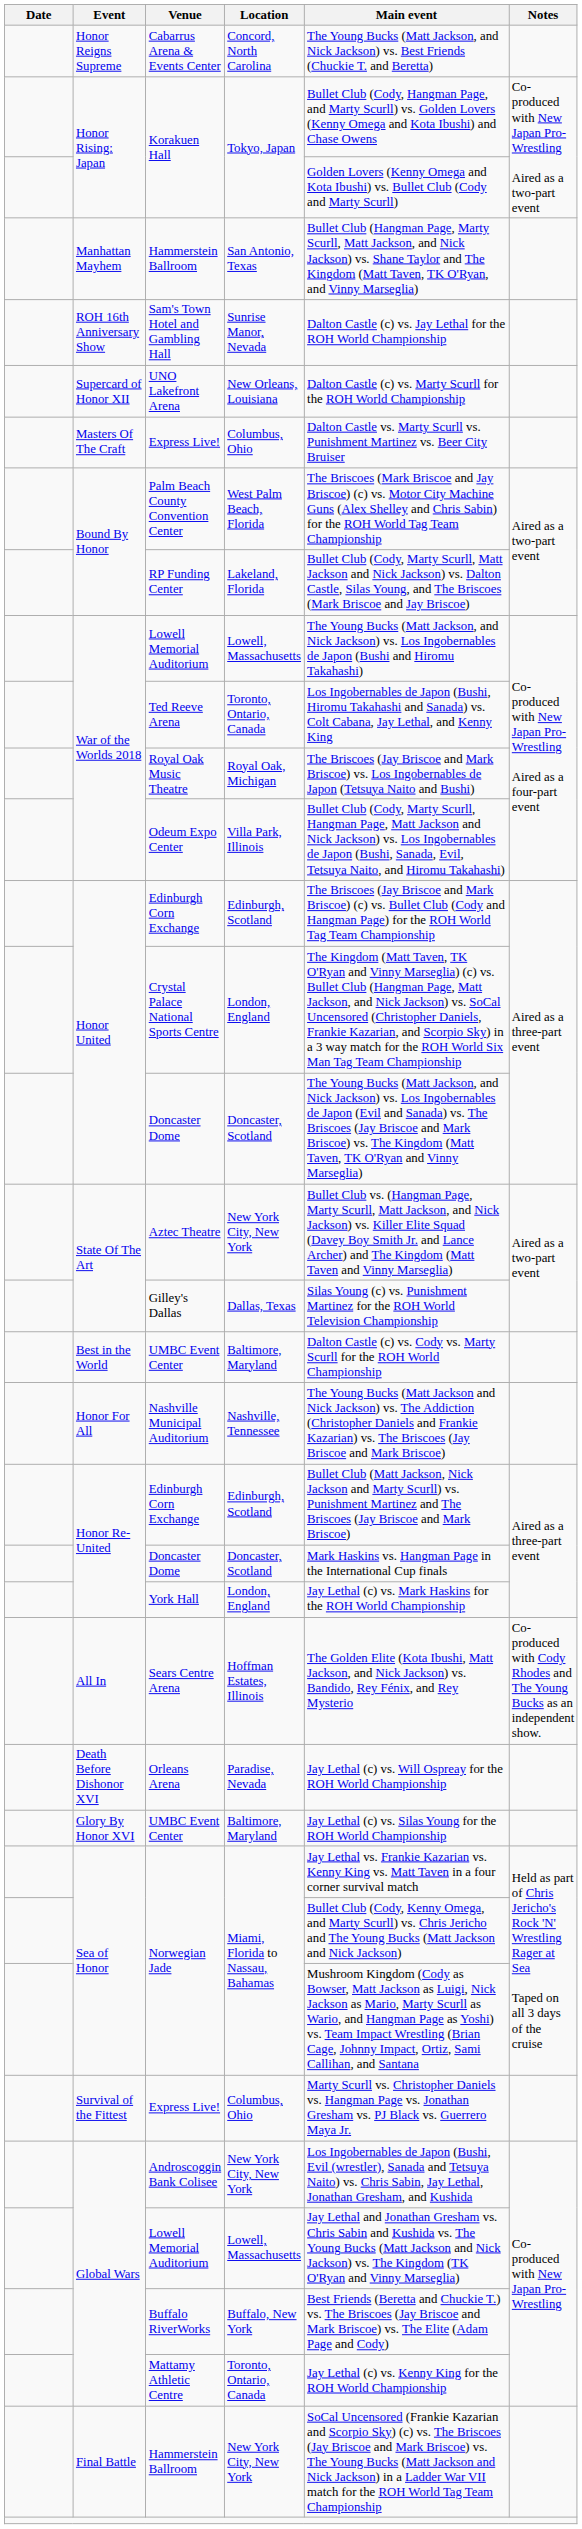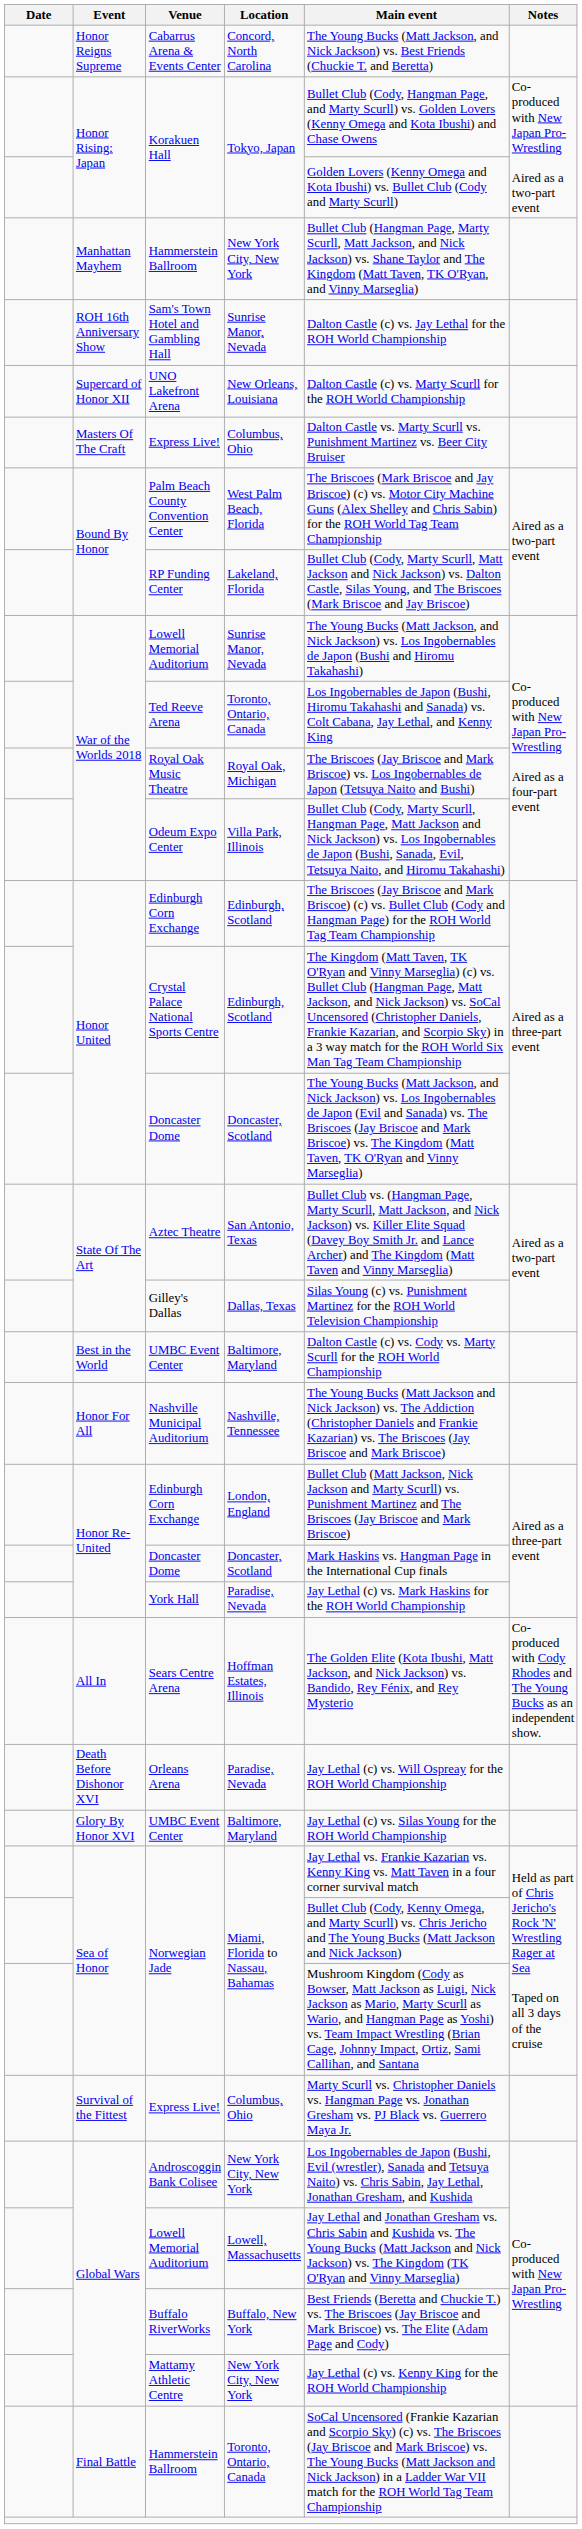 <table class="sortable wikitable succession-box" style="font-size:85%;">
 <tr>
 <th width=15%>Date</th>
 <th width=13%>Event</th>
 <th width=13%>Venue</th>
 <th width=13%>Location</th>
 <th width=50%>Main event</th>
 <th width=13%>Notes</th>
 </tr>
 <tr>
 <td></td>
 <td><a href='#'>Honor Reigns Supreme</a></td>
 <td><a href='#'>Cabarrus Arena & Events Center</a></td>
 <td><a href='#'>Concord, North Carolina</a></td>
 <td><a href='#'>The Young Bucks</a> (<a href='#'>Matt Jackson</a>, and <a href='#'>Nick Jackson</a>)  vs. <a href='#'>Best Friends</a> (<a href='#'>Chuckie T.</a> and <a href='#'>Beretta</a>)</td>
 <td></td>
 </tr>
 <tr>
 <td></td>
 <td rowspan="2"><a href='#'>Honor Rising: Japan</a></td>
 <td rowspan="2"><a href='#'>Korakuen Hall</a></td>
 <td rowspan="2"><a href='#'>Tokyo, Japan</a></td>
 <td><a href='#'>Bullet Club</a> (<a href='#'>Cody</a>, <a href='#'>Hangman Page</a>, and <a href='#'>Marty Scurll</a>) vs. <a href='#'>Golden Lovers</a> (<a href='#'>Kenny Omega</a> and <a href='#'>Kota Ibushi</a>) and <a href='#'>Chase Owens</a></td>
 <td rowspan="2">Co-produced with <a href='#'>New Japan Pro-Wrestling</a><br><br>Aired as a two-part event</td>
 </tr>
 <tr>
 <td></td>
 <td><a href='#'>Golden Lovers</a> (<a href='#'>Kenny Omega</a> and <a href='#'>Kota Ibushi</a>) vs. <a href='#'>Bullet Club</a> (<a href='#'>Cody</a> and <a href='#'>Marty Scurll</a>)</td>
 </tr>
 <tr>
 <td></td>
 <td><a href='#'>Manhattan Mayhem</a></td>
 <td><a href='#'>Hammerstein Ballroom</a></td>
-<td><a href='#'>San Antonio, Texas</a></td>
+<td><a href='#'>New York City, New York</a></td>
 <td><a href='#'>Bullet Club</a> (<a href='#'>Hangman Page</a>, <a href='#'>Marty Scurll</a>, <a href='#'>Matt Jackson</a>, and <a href='#'>Nick Jackson</a>) vs. <a href='#'>Shane Taylor</a> and <a href='#'>The Kingdom</a> (<a href='#'>Matt Taven</a>, <a href='#'>TK O'Ryan</a>, and <a href='#'>Vinny Marseglia</a>)</td>
 <td></td>
 </tr>
 <tr>
 <td></td>
 <td><a href='#'>ROH 16th Anniversary Show</a></td>
 <td><a href='#'>Sam's Town Hotel and Gambling Hall</a></td>
 <td><a href='#'>Sunrise Manor, Nevada</a></td>
 <td><a href='#'>Dalton Castle</a> (c) vs. <a href='#'>Jay Lethal</a> for the <a href='#'>ROH World Championship</a></td>
 <td></td>
 </tr>
 <tr>
 <td></td>
 <td><a href='#'>Supercard of Honor XII</a></td>
 <td><a href='#'>UNO Lakefront Arena</a></td>
 <td><a href='#'>New Orleans, Louisiana</a></td>
 <td><a href='#'>Dalton Castle</a> (c) vs. <a href='#'>Marty Scurll</a> for the <a href='#'>ROH World Championship</a></td>
 <td></td>
 </tr>
 <tr>
 <td></td>
 <td><a href='#'>Masters Of The Craft</a></td>
 <td><a href='#'>Express Live!</a></td>
 <td><a href='#'>Columbus, Ohio</a></td>
 <td><a href='#'>Dalton Castle</a> vs. <a href='#'>Marty Scurll</a> vs. <a href='#'>Punishment Martinez</a> vs. <a href='#'>Beer City Bruiser</a></td>
 <td></td>
 </tr>
 <tr>
 <td></td>
 <td rowspan="2"><a href='#'>Bound By Honor</a></td>
 <td><a href='#'>Palm Beach County Convention Center</a></td>
 <td><a href='#'>West Palm Beach, Florida</a></td>
 <td><a href='#'>The Briscoes</a> (<a href='#'>Mark Briscoe</a> and <a href='#'>Jay Briscoe</a>) (c) vs. <a href='#'>Motor City Machine Guns</a> (<a href='#'>Alex Shelley</a> and <a href='#'>Chris Sabin</a>) for the <a href='#'>ROH World Tag Team Championship</a></td>
 <td rowspan="2">Aired as a two-part event</td>
 </tr>
 <tr>
 <td></td>
 <td><a href='#'>RP Funding Center</a></td>
 <td><a href='#'>Lakeland, Florida</a></td>
 <td><a href='#'>Bullet Club</a> (<a href='#'>Cody</a>, <a href='#'>Marty Scurll</a>, <a href='#'>Matt Jackson</a> and <a href='#'>Nick Jackson</a>) vs. <a href='#'>Dalton Castle</a>, <a href='#'>Silas Young</a>, and <a href='#'>The Briscoes</a> (<a href='#'>Mark Briscoe</a> and <a href='#'>Jay Briscoe</a>)</td>
 </tr>
 <tr>
 <td></td>
 <td rowspan="4"><a href='#'>War of the Worlds 2018</a></td>
 <td><a href='#'>Lowell Memorial Auditorium</a></td>
-<td><a href='#'>Lowell, Massachusetts</a></td>
+<td><a href='#'>Sunrise Manor, Nevada</a></td>
 <td><a href='#'>The Young Bucks</a> (<a href='#'>Matt Jackson</a>, and <a href='#'>Nick Jackson</a>) vs. <a href='#'>Los Ingobernables de Japon</a> (<a href='#'>Bushi</a> and <a href='#'>Hiromu Takahashi</a>)</td>
 <td rowspan="4">Co-produced with <a href='#'>New Japan Pro-Wrestling</a><br><br>Aired as a four-part event</td>
 </tr>
 <tr>
 <td></td>
 <td><a href='#'>Ted Reeve Arena</a></td>
 <td><a href='#'>Toronto, Ontario, Canada</a></td>
 <td><a href='#'>Los Ingobernables de Japon</a> (<a href='#'>Bushi</a>, <a href='#'>Hiromu Takahashi</a> and <a href='#'>Sanada</a>) vs. <a href='#'>Colt Cabana</a>, <a href='#'>Jay Lethal</a>, and <a href='#'>Kenny King</a></td>
 </tr>
 <tr>
 <td></td>
 <td><a href='#'>Royal Oak Music Theatre</a></td>
 <td><a href='#'>Royal Oak, Michigan</a></td>
 <td><a href='#'>The Briscoes</a> (<a href='#'>Jay Briscoe</a> and <a href='#'>Mark Briscoe</a>) vs. <a href='#'>Los Ingobernables de Japon</a> (<a href='#'>Tetsuya Naito</a> and <a href='#'>Bushi</a>)</td>
 </tr>
 <tr>
 <td></td>
 <td><a href='#'>Odeum Expo Center</a></td>
 <td><a href='#'>Villa Park, Illinois</a></td>
 <td><a href='#'>Bullet Club</a> (<a href='#'>Cody</a>, <a href='#'>Marty Scurll</a>, <a href='#'>Hangman Page</a>, <a href='#'>Matt Jackson</a> and <a href='#'>Nick Jackson</a>) vs. <a href='#'>Los Ingobernables de Japon</a> (<a href='#'>Bushi</a>, <a href='#'>Sanada</a>, <a href='#'>Evil</a>, <a href='#'>Tetsuya Naito</a>, and <a href='#'>Hiromu Takahashi</a>)</td>
 </tr>
 <tr>
 <td></td>
 <td rowspan="3"><a href='#'>Honor United</a></td>
 <td><a href='#'>Edinburgh Corn Exchange</a></td>
 <td><a href='#'>Edinburgh, Scotland</a></td>
 <td><a href='#'>The Briscoes</a> (<a href='#'>Jay Briscoe</a> and <a href='#'>Mark Briscoe</a>) (c) vs. <a href='#'>Bullet Club</a> (<a href='#'>Cody</a> and <a href='#'>Hangman Page</a>) for the <a href='#'>ROH World Tag Team Championship</a></td>
 <td rowspan="3">Aired as a three-part event</td>
 </tr>
 <tr>
 <td></td>
 <td><a href='#'>Crystal Palace National Sports Centre</a></td>
-<td><a href='#'>London, England</a></td>
+<td><a href='#'>Edinburgh, Scotland</a></td>
 <td><a href='#'>The Kingdom</a> (<a href='#'>Matt Taven</a>, <a href='#'>TK O'Ryan</a> and <a href='#'>Vinny Marseglia</a>) (c) vs. <a href='#'>Bullet Club</a> (<a href='#'>Hangman Page</a>, <a href='#'>Matt Jackson</a>, and <a href='#'>Nick Jackson</a>) vs. <a href='#'>SoCal Uncensored</a> (<a href='#'>Christopher Daniels</a>, <a href='#'>Frankie Kazarian</a>, and <a href='#'>Scorpio Sky</a>) in a 3 way match for the <a href='#'>ROH World Six Man Tag Team Championship</a></td>
 </tr>
 <tr>
 <td></td>
 <td><a href='#'>Doncaster Dome</a></td>
 <td><a href='#'>Doncaster, Scotland</a></td>
 <td><a href='#'>The Young Bucks</a> (<a href='#'>Matt Jackson</a>, and <a href='#'>Nick Jackson</a>) vs. <a href='#'>Los Ingobernables de Japon</a> (<a href='#'>Evil</a> and <a href='#'>Sanada</a>) vs.  <a href='#'>The Briscoes</a> (<a href='#'>Jay Briscoe</a> and <a href='#'>Mark Briscoe</a>) vs. <a href='#'>The Kingdom</a> (<a href='#'>Matt Taven</a>, <a href='#'>TK O'Ryan</a> and <a href='#'>Vinny Marseglia</a>)</td>
 </tr>
 <tr>
 <td></td>
 <td rowspan="2"><a href='#'>State Of The Art</a></td>
 <td><a href='#'>Aztec Theatre</a></td>
-<td><a href='#'>New York City, New York</a></td>
+<td><a href='#'>San Antonio, Texas</a></td>
 <td><a href='#'>Bullet Club</a> vs. (<a href='#'>Hangman Page</a>, <a href='#'>Marty Scurll</a>, <a href='#'>Matt Jackson</a>, and <a href='#'>Nick Jackson</a>) vs. <a href='#'>Killer Elite Squad</a> (<a href='#'>Davey Boy Smith Jr.</a> and <a href='#'>Lance Archer</a>) and <a href='#'>The Kingdom</a> (<a href='#'>Matt Taven</a> and <a href='#'>Vinny Marseglia</a>)</td>
 <td rowspan="2">Aired as a two-part event</td>
 </tr>
 <tr>
 <td></td>
 <td>Gilley's Dallas</td>
 <td><a href='#'>Dallas, Texas</a></td>
 <td><a href='#'>Silas Young</a> (c) vs. <a href='#'>Punishment Martinez</a> for the <a href='#'>ROH World Television Championship</a></td>
 </tr>
 <tr>
 <td></td>
 <td><a href='#'>Best in the World</a></td>
 <td><a href='#'>UMBC Event Center</a></td>
 <td><a href='#'>Baltimore, Maryland</a></td>
 <td><a href='#'>Dalton Castle</a> (c) vs. <a href='#'>Cody</a> vs. <a href='#'>Marty Scurll</a> for the <a href='#'>ROH World Championship</a></td>
 <td></td>
 </tr>
 <tr>
 <td></td>
 <td><a href='#'>Honor For All</a></td>
 <td><a href='#'>Nashville Municipal Auditorium</a></td>
 <td><a href='#'>Nashville, Tennessee</a></td>
 <td><a href='#'>The Young Bucks</a> (<a href='#'>Matt Jackson</a> and <a href='#'>Nick Jackson</a>) vs. <a href='#'>The Addiction</a> (<a href='#'>Christopher Daniels</a> and <a href='#'>Frankie Kazarian</a>) vs. <a href='#'>The Briscoes</a> (<a href='#'>Jay Briscoe</a> and <a href='#'>Mark Briscoe</a>)</td>
 <td></td>
 </tr>
 <tr>
 <td></td>
 <td rowspan="3"><a href='#'>Honor Re-United</a></td>
 <td><a href='#'>Edinburgh Corn Exchange</a></td>
-<td><a href='#'>Edinburgh, Scotland</a></td>
+<td><a href='#'>London, England</a></td>
 <td><a href='#'>Bullet Club</a> (<a href='#'>Matt Jackson</a>, <a href='#'>Nick Jackson</a> and <a href='#'>Marty Scurll</a>) vs. <a href='#'>Punishment Martinez</a> and <a href='#'>The Briscoes</a> (<a href='#'>Jay Briscoe</a> and <a href='#'>Mark Briscoe</a>)</td>
 <td rowspan="3">Aired as a three-part event</td>
 </tr>
 <tr>
 <td></td>
 <td><a href='#'>Doncaster Dome</a></td>
 <td><a href='#'>Doncaster, Scotland</a></td>
 <td><a href='#'>Mark Haskins</a> vs. <a href='#'>Hangman Page</a> in the International Cup finals</td>
 </tr>
 <tr>
 <td></td>
 <td><a href='#'>York Hall</a></td>
-<td><a href='#'>London, England</a></td>
+<td><a href='#'>Paradise, Nevada</a></td>
 <td><a href='#'>Jay Lethal</a> (c) vs. <a href='#'>Mark Haskins</a> for the <a href='#'>ROH World Championship</a></td>
 </tr>
 <tr>
 <td></td>
 <td><a href='#'>All In</a></td>
 <td><a href='#'>Sears Centre Arena</a></td>
 <td><a href='#'>Hoffman Estates, Illinois</a></td>
 <td><a href='#'>The Golden Elite</a> (<a href='#'>Kota Ibushi</a>, <a href='#'>Matt Jackson</a>, and <a href='#'>Nick Jackson</a>) vs. <a href='#'>Bandido</a>, <a href='#'>Rey Fénix</a>, and <a href='#'>Rey Mysterio</a></td>
 <td>Co-produced with <a href='#'>Cody Rhodes</a> and <a href='#'>The Young Bucks</a> as an independent show.</td>
 </tr>
 <tr>
 <td></td>
 <td><a href='#'>Death Before Dishonor XVI</a></td>
 <td><a href='#'>Orleans Arena</a></td>
 <td><a href='#'>Paradise, Nevada</a></td>
 <td><a href='#'>Jay Lethal</a> (c) vs. <a href='#'>Will Ospreay</a> for the <a href='#'>ROH World Championship</a></td>
 <td></td>
 </tr>
 <tr>
 <td></td>
 <td><a href='#'>Glory By Honor XVI</a></td>
 <td><a href='#'>UMBC Event Center</a></td>
 <td><a href='#'>Baltimore, Maryland</a></td>
 <td><a href='#'>Jay Lethal</a> (c) vs. <a href='#'>Silas Young</a> for the <a href='#'>ROH World Championship</a></td>
 <td></td>
 </tr>
 <tr>
 <td></td>
 <td rowspan="3"><a href='#'>Sea of Honor</a></td>
 <td rowspan="3"><a href='#'>Norwegian Jade</a></td>
 <td rowspan="3"><a href='#'>Miami, Florida</a> to <a href='#'>Nassau, Bahamas</a></td>
 <td><a href='#'>Jay Lethal</a> vs. <a href='#'>Frankie Kazarian</a> vs. <a href='#'>Kenny King</a> vs. <a href='#'>Matt Taven</a> in a four corner survival match</td>
 <td rowspan="3">Held as part of <a href='#'>Chris Jericho's Rock 'N' Wrestling Rager at Sea</a><br><br>Taped on all 3 days of the cruise</td>
 </tr>
 <tr>
 <td></td>
 <td><a href='#'>Bullet Club</a> (<a href='#'>Cody</a>, <a href='#'>Kenny Omega</a>, and <a href='#'>Marty Scurll</a>) vs. <a href='#'>Chris Jericho</a> and <a href='#'>The Young Bucks</a> (<a href='#'>Matt Jackson</a> and  <a href='#'>Nick Jackson</a>)</td>
 </tr>
 <tr>
 <td></td>
 <td>Mushroom Kingdom (<a href='#'>Cody</a> as <a href='#'>Bowser</a>, <a href='#'>Matt Jackson</a> as <a href='#'>Luigi</a>, <a href='#'>Nick Jackson</a> as <a href='#'>Mario</a>, <a href='#'>Marty Scurll</a> as <a href='#'>Wario</a>, and <a href='#'>Hangman Page</a> as <a href='#'>Yoshi</a>) vs. <a href='#'>Team Impact Wrestling</a> (<a href='#'>Brian Cage</a>, <a href='#'>Johnny Impact</a>, <a href='#'>Ortiz</a>, <a href='#'>Sami Callihan</a>, and  <a href='#'>Santana</a></td>
 </tr>
 <tr>
 <td></td>
 <td><a href='#'>Survival of the Fittest</a></td>
 <td><a href='#'>Express Live!</a></td>
 <td><a href='#'>Columbus, Ohio</a></td>
 <td><a href='#'>Marty Scurll</a> vs. <a href='#'>Christopher Daniels</a> vs. <a href='#'>Hangman Page</a> vs. <a href='#'>Jonathan Gresham</a> vs. <a href='#'>PJ Black</a> vs. <a href='#'>Guerrero Maya Jr.</a></td>
 <td></td>
 </tr>
 <tr>
 <td></td>
 <td rowspan="4"><a href='#'>Global Wars</a></td>
 <td><a href='#'>Androscoggin Bank Colisee</a></td>
 <td><a href='#'>New York City, New York</a></td>
 <td><a href='#'>Los Ingobernables de Japon</a> (<a href='#'>Bushi</a>, <a href='#'>Evil (wrestler)</a>, <a href='#'>Sanada</a> and <a href='#'>Tetsuya Naito</a>) vs. <a href='#'>Chris Sabin</a>, <a href='#'>Jay Lethal</a>, <a href='#'>Jonathan Gresham</a>, and <a href='#'>Kushida</a></td>
 <td rowspan="4">Co-produced with <a href='#'>New Japan Pro-Wrestling</a></td>
 </tr>
 <tr>
 <td></td>
 <td><a href='#'>Lowell Memorial Auditorium</a></td>
 <td><a href='#'>Lowell, Massachusetts</a></td>
 <td><a href='#'>Jay Lethal</a> and <a href='#'>Jonathan Gresham</a> vs. <a href='#'>Chris Sabin</a> and <a href='#'>Kushida</a> vs. <a href='#'>The Young Bucks</a> (<a href='#'>Matt Jackson</a> and <a href='#'>Nick Jackson</a>) vs. <a href='#'>The Kingdom</a> (<a href='#'>TK O'Ryan</a> and <a href='#'>Vinny Marseglia</a>)</td>
 </tr>
 <tr>
 <td></td>
 <td><a href='#'>Buffalo RiverWorks</a></td>
 <td><a href='#'>Buffalo, New York</a></td>
 <td><a href='#'>Best Friends</a> (<a href='#'>Beretta</a> and <a href='#'>Chuckie T.</a>) vs. <a href='#'>The Briscoes</a> (<a href='#'>Jay Briscoe</a> and <a href='#'>Mark Briscoe</a>) vs. <a href='#'>The Elite</a> (<a href='#'>Adam Page</a> and <a href='#'>Cody</a>)</td>
 </tr>
 <tr>
 <td></td>
 <td><a href='#'>Mattamy Athletic Centre</a></td>
-<td><a href='#'>Toronto, Ontario, Canada</a></td>
+<td><a href='#'>New York City, New York</a></td>
 <td><a href='#'>Jay Lethal</a> (c) vs. <a href='#'>Kenny King</a> for the <a href='#'>ROH World Championship</a></td>
 </tr>
 <tr>
 <td></td>
 <td><a href='#'>Final Battle</a></td>
 <td><a href='#'>Hammerstein Ballroom</a></td>
-<td><a href='#'>New York City, New York</a></td>
+<td><a href='#'>Toronto, Ontario, Canada</a></td>
 <td><a href='#'>SoCal Uncensored</a> (Frankie Kazarian and <a href='#'>Scorpio Sky</a>) (c) vs. <a href='#'>The Briscoes</a> (<a href='#'>Jay Briscoe</a> and <a href='#'>Mark Briscoe</a>) vs. <a href='#'>The Young Bucks</a> (<a href='#'>Matt Jackson and Nick Jackson</a>) in a <a href='#'>Ladder War VII</a> match for the <a href='#'>ROH World Tag Team Championship</a></td>
 <td></td>
 </tr>
 <tr>
 <td colspan=6></td>
 </tr>
 </table>
